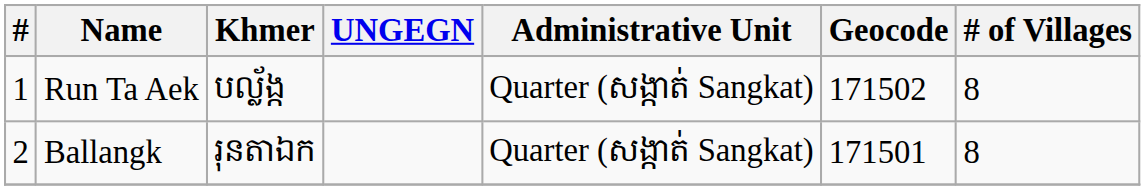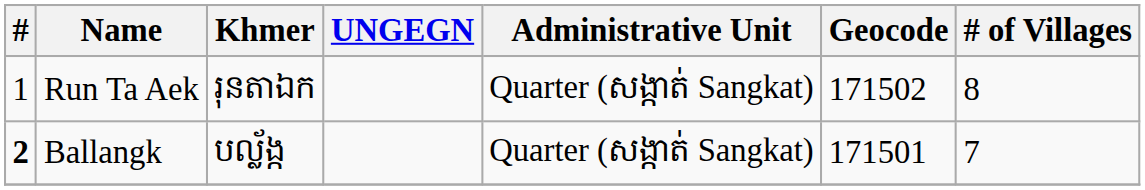 <table class="wikitable sortable">
 <tr>
 <th>#</th>
 <th>Name</th>
 <th>Khmer</th>
 <th><a href='#'>UNGEGN</a></th>
 <th>Administrative Unit</th>
 <th>Geocode</th>
 <th># of Villages</th>
 </tr>
 <tr>
 <td>1</td>
 <td>Run Ta Aek</td>
-<td>បល្ល័ង្ក</td>
+<td>រុនតាឯក</td>
 <td></td>
 <td>Quarter (សង្កាត់ Sangkat)</td>
 <td>171502</td>
 <td>8</td>
 </tr>
 <tr>
-<td>2</td>
+<td><strong>2</strong></td>
 <td>Ballangk</td>
-<td>រុនតាឯក</td>
+<td>បល្ល័ង្ក</td>
 <td></td>
 <td>Quarter (សង្កាត់ Sangkat)</td>
 <td>171501</td>
-<td>8</td>
+<td>7</td>
 </tr>
 <tr>
 </tr>
 </table>
